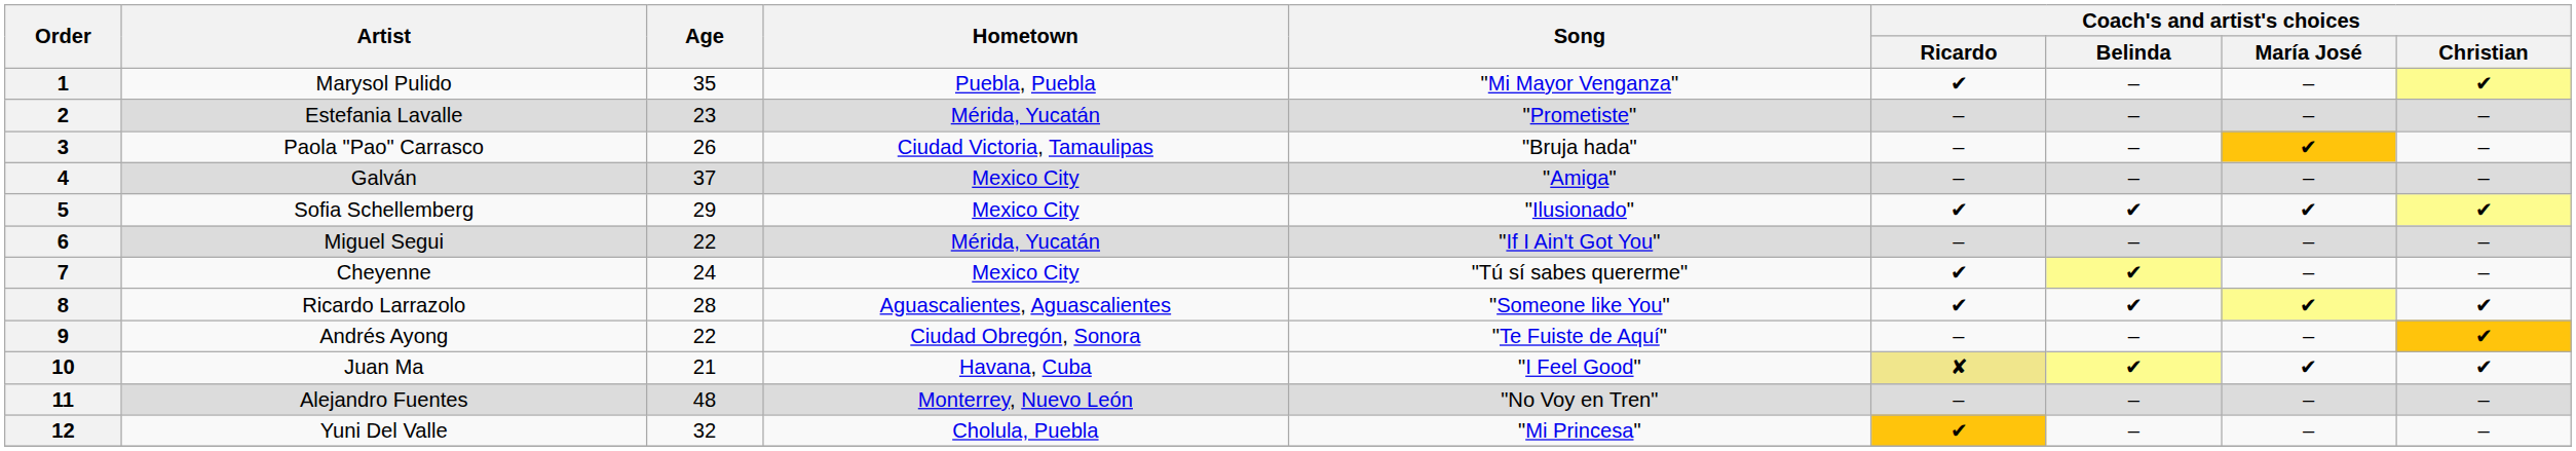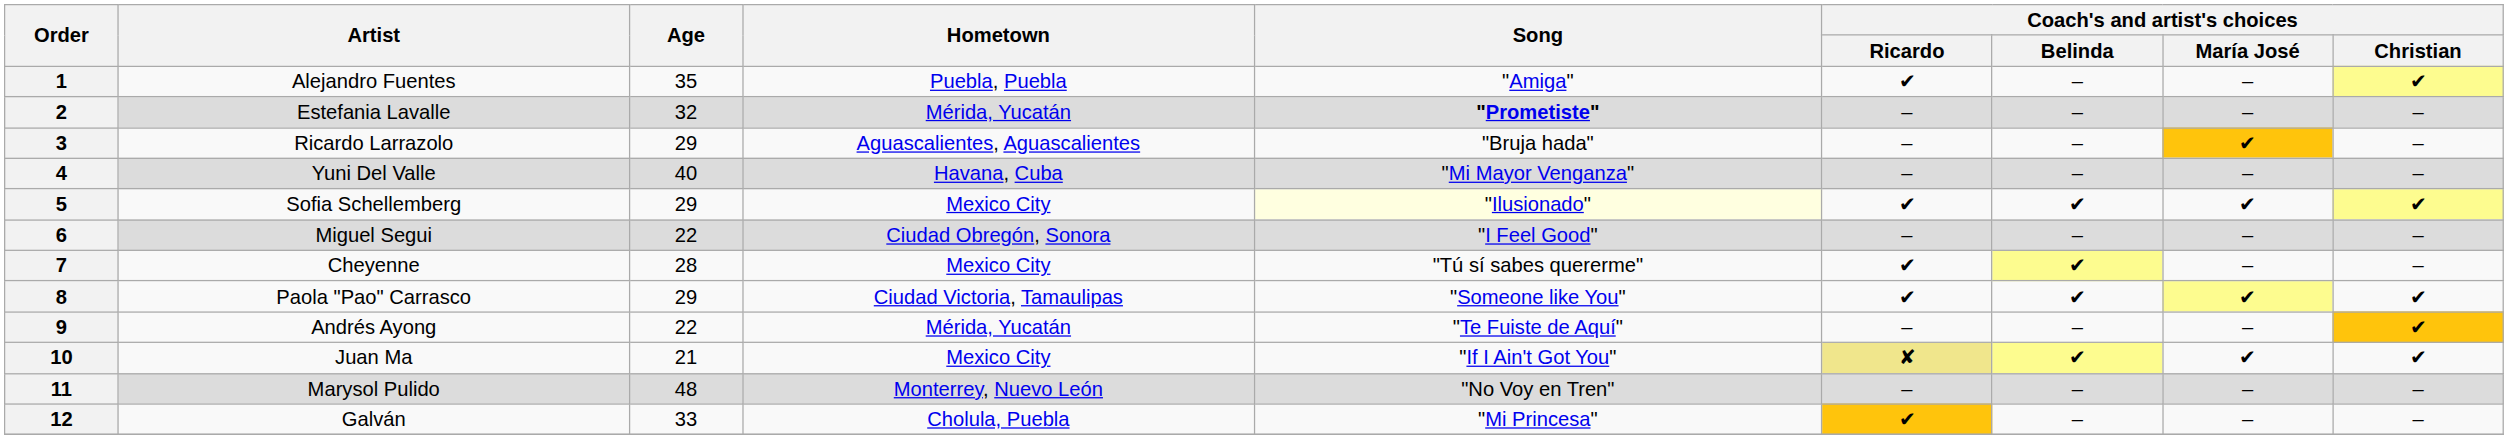 <table class="wikitable" style="text-align:center; line-height:17px; width:100%">
 <tr>
 <th scope="col" rowspan="2" style="width:04%">Order</th>
 <th scope="col" rowspan="2" style="width:18%">Artist</th>
 <th scope="col" rowspan="2" style="width:04%">Age</th>
 <th scope="col" rowspan="2" style="width:18%">Hometown</th>
 <th scope="col" rowspan="2" style="width:20%">Song</th>
 <th scope="col" colspan="4" style="width:24%">Coach's and artist's choices</th>
 </tr>
 <tr>
 <th style="width:06%">Ricardo</th>
 <th style="width:06%">Belinda</th>
 <th style="width:06%">María José</th>
 <th style="width:06%">Christian</th>
 </tr>
 <tr>
 <th>1</th>
-<td>Marysol Pulido</td>
+<td>Alejandro Fuentes</td>
 <td>35</td>
 <td><a href='#'>Puebla</a>, <a href='#'>Puebla</a></td>
-<td>"<a href='#'>Mi Mayor Venganza</a>"</td>
+<td>"<a href='#'>Amiga</a>"</td>
 <td>✔</td>
 <td>–</td>
 <td>–</td>
 <td style="background:#fdfc8f">✔</td>
 </tr>
 <tr style="background:#dcdcdc">
 <th>2</th>
 <td>Estefania Lavalle</td>
-<td>23</td>
+<td>32</td>
 <td><a href='#'>Mérida, Yucatán</a></td>
-<td>"<a href='#'>Prometiste</a>"</td>
+<td><strong>"<a href='#'>Prometiste</a>"</strong></td>
 <td>–</td>
 <td>–</td>
 <td>–</td>
 <td>–</td>
 </tr>
 <tr>
 <th>3</th>
-<td>Paola "Pao" Carrasco</td>
-<td>26</td>
-<td><a href='#'>Ciudad Victoria</a>, <a href='#'>Tamaulipas</a></td>
+<td>Ricardo Larrazolo</td>
+<td>29</td>
+<td><a href='#'>Aguascalientes</a>, <a href='#'>Aguascalientes</a></td>
 <td>"Bruja hada"</td>
 <td>–</td>
 <td>–</td>
 <td style="background:#ffc40c">✔</td>
 <td>–</td>
 </tr>
 <tr style="background:#dcdcdc">
 <th>4</th>
-<td>Galván</td>
-<td>37</td>
-<td><a href='#'>Mexico City</a></td>
-<td>"<a href='#'>Amiga</a>"</td>
+<td>Yuni Del Valle</td>
+<td>40</td>
+<td><a href='#'>Havana</a>, <a href='#'>Cuba</a></td>
+<td>"<a href='#'>Mi Mayor Venganza</a>"</td>
 <td>–</td>
 <td>–</td>
 <td>–</td>
 <td>–</td>
 </tr>
 <tr>
 <th>5</th>
 <td>Sofia Schellemberg</td>
 <td>29</td>
 <td><a href='#'>Mexico City</a></td>
-<td>"<a href='#'>Ilusionado</a>"</td>
+<td style="background: lightyellow;">"<a href='#'>Ilusionado</a>"</td>
 <td>✔</td>
 <td>✔</td>
 <td>✔</td>
 <td style="background:#fdfc8f">✔</td>
 </tr>
 <tr style="background:#dcdcdc">
 <th>6</th>
 <td>Miguel Segui</td>
 <td>22</td>
-<td><a href='#'>Mérida, Yucatán</a></td>
-<td>"<a href='#'>If I Ain't Got You</a>"</td>
+<td><a href='#'>Ciudad Obregón</a>, <a href='#'>Sonora</a></td>
+<td>"<a href='#'>I Feel Good</a>"</td>
 <td>–</td>
 <td>–</td>
 <td>–</td>
 <td>–</td>
 </tr>
 <tr>
 <th>7</th>
 <td>Cheyenne</td>
-<td>24</td>
+<td>28</td>
 <td><a href='#'>Mexico City</a></td>
 <td>"Tú sí sabes quererme"</td>
 <td>✔</td>
 <td style="background:#fdfc8f">✔</td>
 <td>–</td>
 <td>–</td>
 </tr>
 <tr>
 <th>8</th>
-<td>Ricardo Larrazolo</td>
-<td>28</td>
-<td><a href='#'>Aguascalientes</a>, <a href='#'>Aguascalientes</a></td>
+<td>Paola "Pao" Carrasco</td>
+<td>29</td>
+<td><a href='#'>Ciudad Victoria</a>, <a href='#'>Tamaulipas</a></td>
 <td>"<a href='#'>Someone like You</a>"</td>
 <td>✔</td>
 <td>✔</td>
 <td style="background:#fdfc8f">✔</td>
 <td>✔</td>
 </tr>
 <tr>
 <th>9</th>
 <td>Andrés Ayong</td>
 <td>22</td>
-<td><a href='#'>Ciudad Obregón</a>, <a href='#'>Sonora</a></td>
+<td><a href='#'>Mérida, Yucatán</a></td>
 <td>"<a href='#'>Te Fuiste de Aquí</a>"</td>
 <td>–</td>
 <td>–</td>
 <td>–</td>
 <td style="background:#ffc40c">✔</td>
 </tr>
 <tr>
 <th>10</th>
 <td>Juan Ma</td>
 <td>21</td>
-<td><a href='#'>Havana</a>, <a href='#'>Cuba</a></td>
-<td>"<a href='#'>I Feel Good</a>"</td>
+<td><a href='#'>Mexico City</a></td>
+<td>"<a href='#'>If I Ain't Got You</a>"</td>
 <td style="background:khaki">✘</td>
 <td style="background:#fdfc8f">✔</td>
 <td>✔</td>
 <td>✔</td>
 </tr>
 <tr style="background:#dcdcdc">
 <th>11</th>
-<td>Alejandro Fuentes</td>
+<td>Marysol Pulido</td>
 <td>48</td>
 <td><a href='#'>Monterrey</a>, <a href='#'>Nuevo León</a></td>
 <td>"No Voy en Tren"</td>
 <td>–</td>
 <td>–</td>
 <td>–</td>
 <td>–</td>
 </tr>
 <tr>
 <th>12</th>
-<td>Yuni Del Valle</td>
-<td>32</td>
+<td>Galván</td>
+<td>33</td>
 <td><a href='#'>Cholula, Puebla</a></td>
 <td>"<a href='#'>Mi Princesa</a>"</td>
 <td style="background:#ffc40c">✔</td>
 <td>–</td>
 <td>–</td>
 <td>–</td>
 </tr>
 <tr>
 </tr>
 </table>
